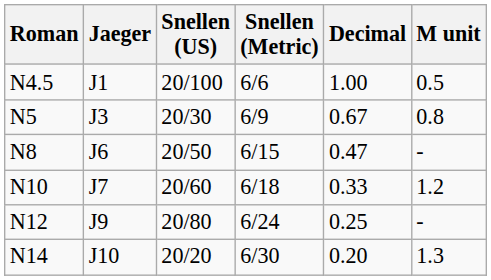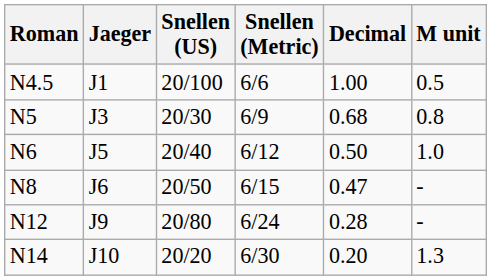 <table class="wikitable">
 <tr>
 <th>Roman</th>
 <th>Jaeger</th>
 <th>Snellen<br>(US)</th>
 <th>Snellen<br>(Metric)</th>
 <th>Decimal</th>
 <th>M unit</th>
 </tr>
 <tr>
 <td>N4.5</td>
 <td>J1</td>
 <td>20/100</td>
 <td>6/6</td>
 <td>1.00</td>
 <td>0.5</td>
 </tr>
 <tr>
 <td>N5</td>
 <td>J3</td>
 <td>20/30</td>
 <td>6/9</td>
-<td>0.67</td>
+<td>0.68</td>
 <td>0.8</td>
+</tr>
+<tr>
+<td>N6</td>
+<td>J5</td>
+<td>20/40</td>
+<td>6/12</td>
+<td>0.50</td>
+<td>1.0</td>
 </tr>
 <tr>
 <td>N8</td>
 <td>J6</td>
 <td>20/50</td>
 <td>6/15</td>
 <td>0.47</td>
 <td>-</td>
 </tr>
 <tr>
-<td>N10</td>
-<td>J7</td>
-<td>20/60</td>
-<td>6/18</td>
-<td>0.33</td>
-<td>1.2</td>
-</tr>
-<tr>
 <td>N12</td>
 <td>J9</td>
 <td>20/80</td>
 <td>6/24</td>
-<td>0.25</td>
+<td>0.28</td>
 <td>-</td>
 </tr>
 <tr>
 <td>N14</td>
 <td>J10</td>
 <td>20/20</td>
 <td>6/30</td>
 <td>0.20</td>
 <td>1.3</td>
 </tr>
 </table>
